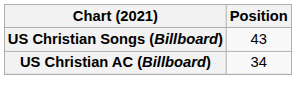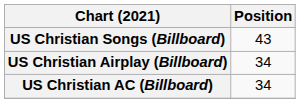 <table class="wikitable plainrowheaders" style="text-align:center">
 <tr>
 <th scope="col">Chart (2021)</th>
 <th scope="col">Position</th>
 </tr>
 <tr>
 <th scope="row">US Christian Songs (<em>Billboard</em>)</th>
 <td>43</td>
 </tr>
 <tr>
+<th scope="row">US Christian Airplay (<em>Billboard</em>)</th>
+<td>34</td>
+</tr>
+<tr>
 <th scope="row">US Christian AC (<em>Billboard</em>)</th>
 <td>34</td>
 </tr>
 <tr>
 </tr>
 </table>
